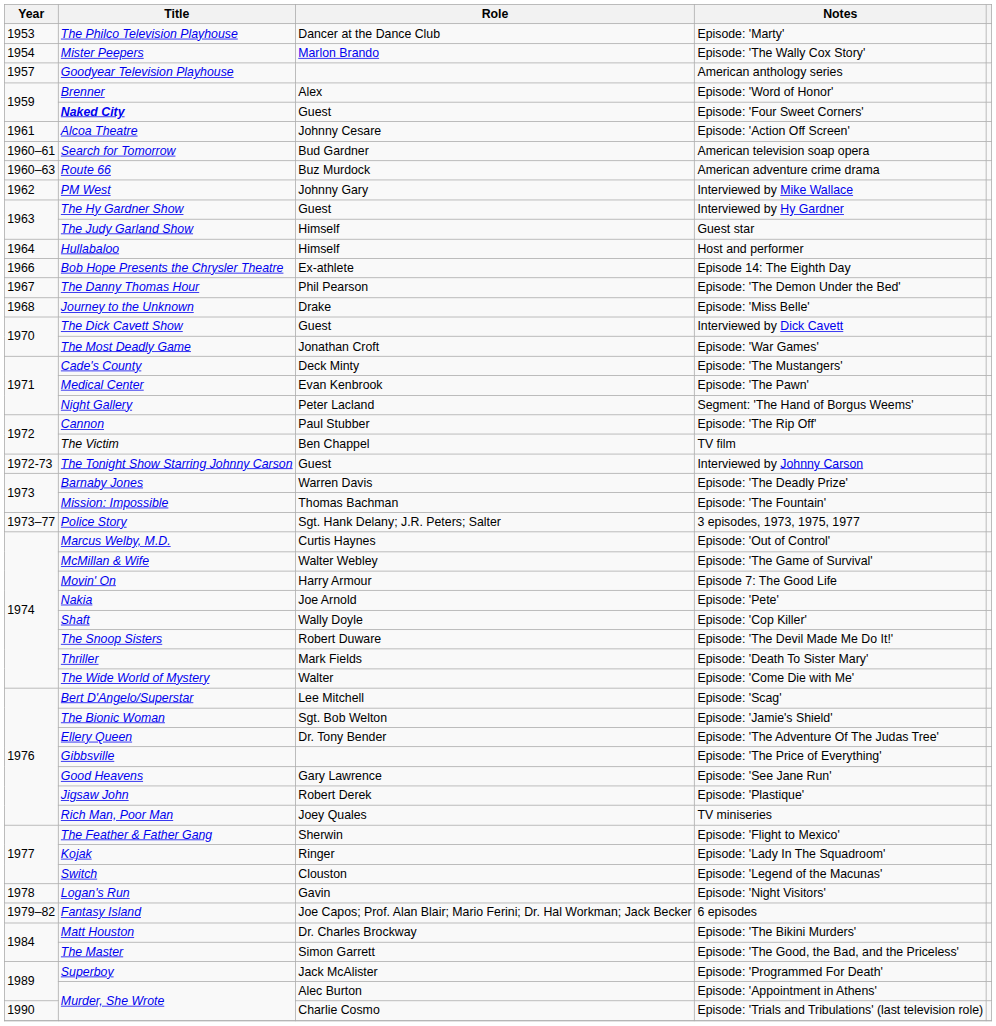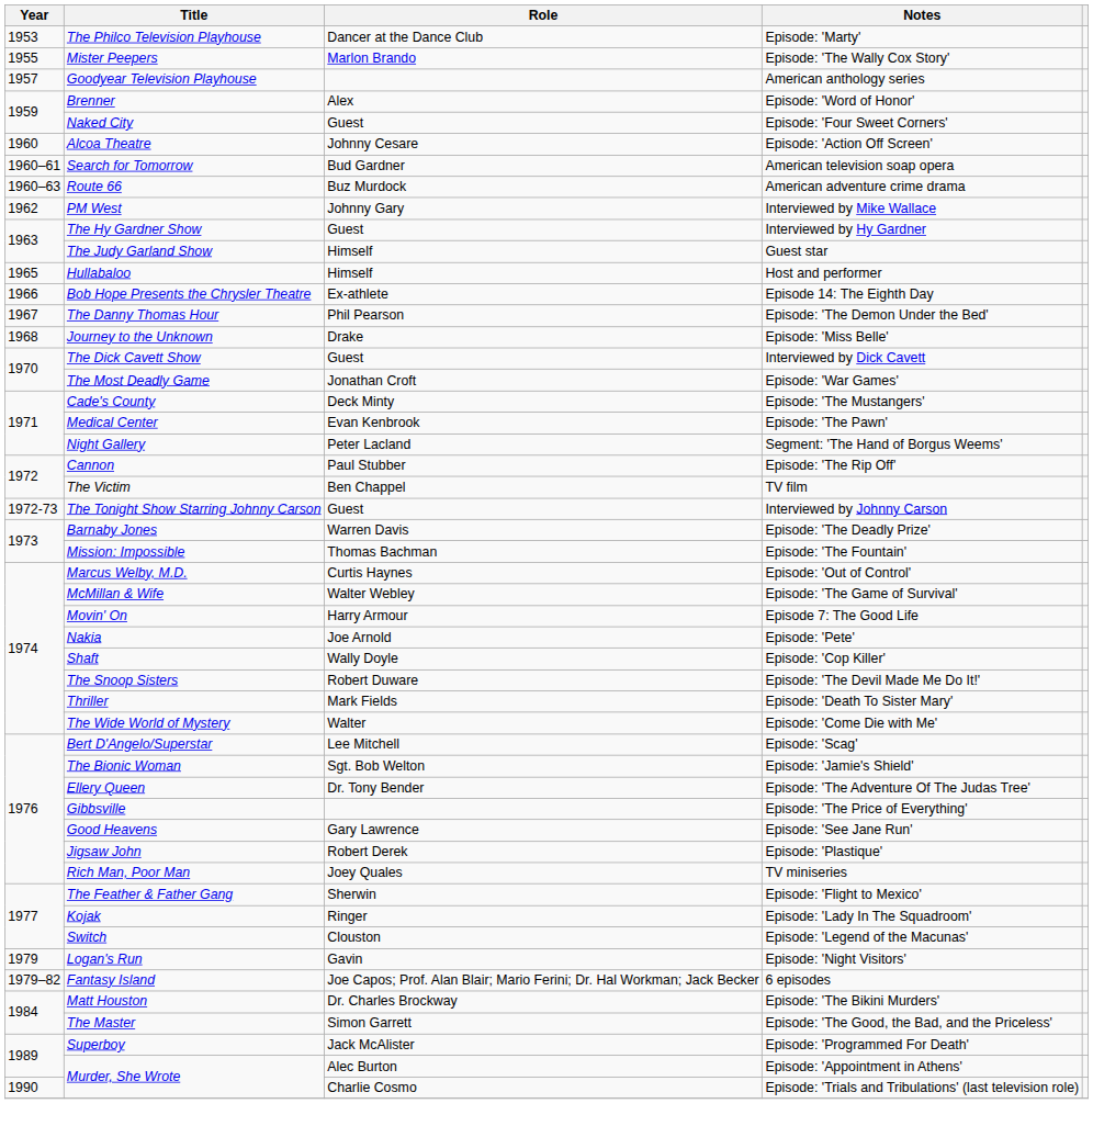 <table class="wikitable sortable">
 <tr>
 <th>Year</th>
 <th>Title</th>
 <th>Role</th>
 <th class="unsortable">Notes</th>
 <th class="unsortable"></th>
 </tr>
 <tr>
 <td>1953</td>
 <td><em><a href='#'>The Philco Television Playhouse</a></em></td>
 <td>Dancer at the Dance Club</td>
 <td>Episode: 'Marty'</td>
 <td></td>
 </tr>
 <tr>
-<td>1954</td>
+<td>1955</td>
 <td><em><a href='#'>Mister Peepers</a></em></td>
 <td><a href='#'>Marlon Brando</a></td>
 <td>Episode: 'The Wally Cox Story'</td>
 <td></td>
 </tr>
 <tr>
 <td>1957</td>
 <td><em><a href='#'>Goodyear Television Playhouse</a></em></td>
 <td></td>
 <td>American anthology series</td>
 <td></td>
 </tr>
 <tr>
 <td rowspan="2">1959</td>
 <td><em><a href='#'>Brenner</a></em></td>
 <td>Alex</td>
 <td>Episode: 'Word of Honor'</td>
 <td></td>
 </tr>
 <tr>
-<td><strong><em><a href='#'>Naked City</a></em></strong></td>
+<td><em><a href='#'>Naked City</a></em></td>
 <td>Guest</td>
 <td>Episode: 'Four Sweet Corners'</td>
 <td></td>
 </tr>
 <tr>
-<td>1961</td>
+<td>1960</td>
 <td><em><a href='#'>Alcoa Theatre</a></em></td>
 <td>Johnny Cesare</td>
 <td>Episode: 'Action Off Screen'</td>
 <td></td>
 </tr>
 <tr>
 <td>1960–61</td>
 <td><em><a href='#'>Search for Tomorrow</a></em></td>
 <td>Bud Gardner</td>
 <td>American television soap opera</td>
 <td></td>
 </tr>
 <tr>
 <td>1960–63</td>
 <td><em><a href='#'>Route 66</a></em></td>
 <td>Buz Murdock</td>
 <td>American adventure crime drama</td>
 <td></td>
 </tr>
 <tr>
 <td>1962</td>
 <td><em><a href='#'>PM West</a></em></td>
 <td>Johnny Gary</td>
 <td>Interviewed by <a href='#'>Mike Wallace</a></td>
 <td></td>
 </tr>
 <tr>
 <td rowspan="2">1963</td>
 <td><em><a href='#'>The Hy Gardner Show</a></em></td>
 <td>Guest</td>
 <td>Interviewed by <a href='#'>Hy Gardner</a></td>
 <td></td>
 </tr>
 <tr>
 <td><em><a href='#'>The Judy Garland Show</a></em></td>
 <td>Himself</td>
 <td>Guest star</td>
 <td></td>
 </tr>
 <tr>
-<td>1964</td>
+<td>1965</td>
 <td><em><a href='#'>Hullabaloo</a></em></td>
 <td>Himself</td>
 <td>Host and performer</td>
 <td></td>
 </tr>
 <tr>
 <td>1966</td>
 <td><em><a href='#'>Bob Hope Presents the Chrysler Theatre</a></em></td>
 <td>Ex-athlete</td>
 <td>Episode 14: The Eighth Day</td>
 <td></td>
 </tr>
 <tr>
 <td>1967</td>
 <td><em><a href='#'>The Danny Thomas Hour</a></em></td>
 <td>Phil Pearson</td>
 <td>Episode: 'The Demon Under the Bed'</td>
 <td></td>
 </tr>
 <tr>
 <td>1968</td>
 <td><em><a href='#'>Journey to the Unknown</a></em></td>
 <td>Drake</td>
 <td>Episode: 'Miss Belle'</td>
 <td></td>
 </tr>
 <tr>
 <td rowspan="2">1970</td>
 <td><em><a href='#'>The Dick Cavett Show</a></em></td>
 <td>Guest</td>
 <td>Interviewed by <a href='#'>Dick Cavett</a></td>
 <td></td>
 </tr>
 <tr>
 <td><em><a href='#'>The Most Deadly Game</a></em></td>
 <td>Jonathan Croft</td>
 <td>Episode: 'War Games'</td>
 <td></td>
 </tr>
 <tr>
 <td rowspan="3">1971</td>
 <td><em><a href='#'>Cade's County</a></em></td>
 <td>Deck Minty</td>
 <td>Episode: 'The Mustangers'</td>
 <td></td>
 </tr>
 <tr>
 <td><em><a href='#'>Medical Center</a></em></td>
 <td>Evan Kenbrook</td>
 <td>Episode: 'The Pawn'</td>
 <td></td>
 </tr>
 <tr>
 <td><em><a href='#'>Night Gallery</a></em></td>
 <td>Peter Lacland</td>
 <td>Segment: 'The Hand of Borgus Weems'</td>
 <td></td>
 </tr>
 <tr>
 <td rowspan="2">1972</td>
 <td><em><a href='#'>Cannon</a></em></td>
 <td>Paul Stubber</td>
 <td>Episode: 'The Rip Off'</td>
 <td></td>
 </tr>
 <tr>
 <td><em>The Victim</em></td>
 <td>Ben Chappel</td>
 <td>TV film</td>
 <td></td>
 </tr>
 <tr>
 <td>1972-73</td>
 <td><em><a href='#'>The Tonight Show Starring Johnny Carson</a></em></td>
 <td>Guest</td>
 <td>Interviewed by <a href='#'>Johnny Carson</a></td>
 <td></td>
 </tr>
 <tr>
 <td rowspan="2">1973</td>
 <td><em><a href='#'>Barnaby Jones</a></em></td>
 <td>Warren Davis</td>
 <td>Episode: 'The Deadly Prize'</td>
 <td></td>
 </tr>
 <tr>
 <td><em><a href='#'>Mission: Impossible</a></em></td>
 <td>Thomas Bachman</td>
 <td>Episode: 'The Fountain'</td>
-<td></td>
-</tr>
-<tr>
-<td>1973–77</td>
-<td><em><a href='#'>Police Story</a></em></td>
-<td>Sgt. Hank Delany; J.R. Peters; Salter</td>
-<td>3 episodes, 1973, 1975, 1977</td>
 <td></td>
 </tr>
 <tr>
 <td rowspan="8">1974</td>
 <td><em><a href='#'>Marcus Welby, M.D.</a></em></td>
 <td>Curtis Haynes</td>
 <td>Episode: 'Out of Control'</td>
 <td></td>
 </tr>
 <tr>
 <td><em><a href='#'>McMillan & Wife</a></em></td>
 <td>Walter Webley</td>
 <td>Episode: 'The Game of Survival'</td>
 <td></td>
 </tr>
 <tr>
 <td><em><a href='#'>Movin' On</a></em></td>
 <td>Harry Armour</td>
 <td>Episode 7: The Good Life</td>
 <td></td>
 </tr>
 <tr>
 <td><em><a href='#'>Nakia</a></em></td>
 <td>Joe Arnold</td>
 <td>Episode: 'Pete'</td>
 <td></td>
 </tr>
 <tr>
 <td><em><a href='#'>Shaft</a></em></td>
 <td>Wally Doyle</td>
 <td>Episode: 'Cop Killer'</td>
 <td></td>
 </tr>
 <tr>
 <td><em><a href='#'>The Snoop Sisters</a></em></td>
 <td>Robert Duware</td>
 <td>Episode: 'The Devil Made Me Do It!'</td>
 <td></td>
 </tr>
 <tr>
 <td><em><a href='#'>Thriller</a></em></td>
 <td>Mark Fields</td>
 <td>Episode: 'Death To Sister Mary'</td>
 <td></td>
 </tr>
 <tr>
 <td><em><a href='#'>The Wide World of Mystery</a></em></td>
 <td>Walter</td>
 <td>Episode: 'Come Die with Me'</td>
 <td></td>
 </tr>
 <tr>
 <td rowspan="7">1976</td>
 <td><em><a href='#'>Bert D'Angelo/Superstar</a></em></td>
 <td>Lee Mitchell</td>
 <td>Episode: 'Scag'</td>
 <td></td>
 </tr>
 <tr>
 <td><em><a href='#'>The Bionic Woman</a></em></td>
 <td>Sgt. Bob Welton</td>
 <td>Episode: 'Jamie's Shield'</td>
 <td></td>
 </tr>
 <tr>
 <td><em><a href='#'>Ellery Queen</a></em></td>
 <td>Dr. Tony Bender</td>
 <td>Episode: 'The Adventure Of The Judas Tree'</td>
 <td></td>
 </tr>
 <tr>
 <td><em><a href='#'>Gibbsville</a></em></td>
 <td></td>
 <td>Episode: 'The Price of Everything'</td>
 <td></td>
 </tr>
 <tr>
 <td><em><a href='#'>Good Heavens</a></em></td>
 <td>Gary Lawrence</td>
 <td>Episode: 'See Jane Run'</td>
 <td></td>
 </tr>
 <tr>
 <td><em><a href='#'>Jigsaw John</a></em></td>
 <td>Robert Derek</td>
 <td>Episode: 'Plastique'</td>
 <td></td>
 </tr>
 <tr>
 <td><em><a href='#'>Rich Man, Poor Man</a></em></td>
 <td>Joey Quales</td>
 <td>TV miniseries</td>
 <td></td>
 </tr>
 <tr>
 <td rowspan="3">1977</td>
 <td><em><a href='#'>The Feather & Father Gang</a></em></td>
 <td>Sherwin</td>
 <td>Episode: 'Flight to Mexico'</td>
 <td></td>
 </tr>
 <tr>
 <td><em><a href='#'>Kojak</a></em></td>
 <td>Ringer</td>
 <td>Episode: 'Lady In The Squadroom'</td>
 <td></td>
 </tr>
 <tr>
 <td><em><a href='#'>Switch</a></em></td>
 <td>Clouston</td>
 <td>Episode: 'Legend of the Macunas'</td>
 <td></td>
 </tr>
 <tr>
-<td>1978</td>
+<td>1979</td>
 <td><em><a href='#'>Logan's Run</a></em></td>
 <td>Gavin</td>
 <td>Episode: 'Night Visitors'</td>
 <td></td>
 </tr>
 <tr>
 <td>1979–82</td>
 <td><em><a href='#'>Fantasy Island</a></em></td>
 <td>Joe Capos; Prof. Alan Blair; Mario Ferini; Dr. Hal Workman; Jack Becker</td>
 <td>6 episodes</td>
 <td></td>
 </tr>
 <tr>
 <td rowspan="2">1984</td>
 <td><em><a href='#'>Matt Houston</a></em></td>
 <td>Dr. Charles Brockway</td>
 <td>Episode: 'The Bikini Murders'</td>
 <td></td>
 </tr>
 <tr>
 <td><em><a href='#'>The Master</a></em></td>
 <td>Simon Garrett</td>
 <td>Episode: 'The Good, the Bad, and the Priceless'</td>
 <td></td>
 </tr>
 <tr>
 <td rowspan="2">1989</td>
 <td><em><a href='#'>Superboy</a></em></td>
 <td>Jack McAlister</td>
 <td>Episode: 'Programmed For Death'</td>
 <td></td>
 </tr>
 <tr>
 <td rowspan="2"><em><a href='#'>Murder, She Wrote</a></em></td>
 <td>Alec Burton</td>
 <td>Episode: 'Appointment in Athens'</td>
 <td></td>
 </tr>
 <tr>
 <td>1990</td>
 <td>Charlie Cosmo</td>
 <td>Episode: 'Trials and Tribulations' (last television role)</td>
 <td></td>
 </tr>
 <tr>
 </tr>
 </table>
